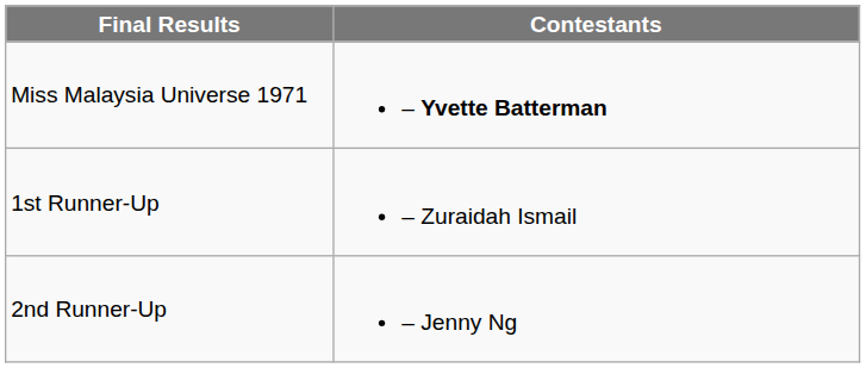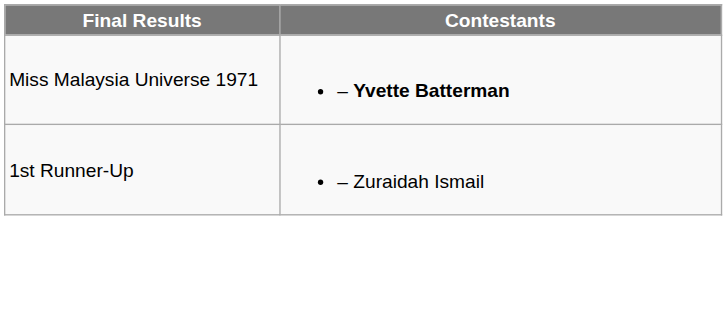 <table class="wikitable sortable" style="font-size: 90%;">
 <tr>
 <th width="200" style="background-color:#787878;color:#FFFFFF;">Final Results</th>
 <th width="325" style="background-color:#787878;color:#FFFFFF;">Contestants</th>
 </tr>
 <tr>
 <td>Miss Malaysia Universe 1971</td>
 <td><br><ul><li><strong></strong> – <strong>Yvette Batterman</strong></li></ul></td>
 </tr>
 <tr>
 <td>1st Runner-Up</td>
 <td><br><ul><li> – Zuraidah Ismail</li></ul></td>
 </tr>
-<tr>
-<td>2nd Runner-Up</td>
-<td><br><ul><li> – Jenny Ng</li></ul></td>
-</tr>
 </table>
